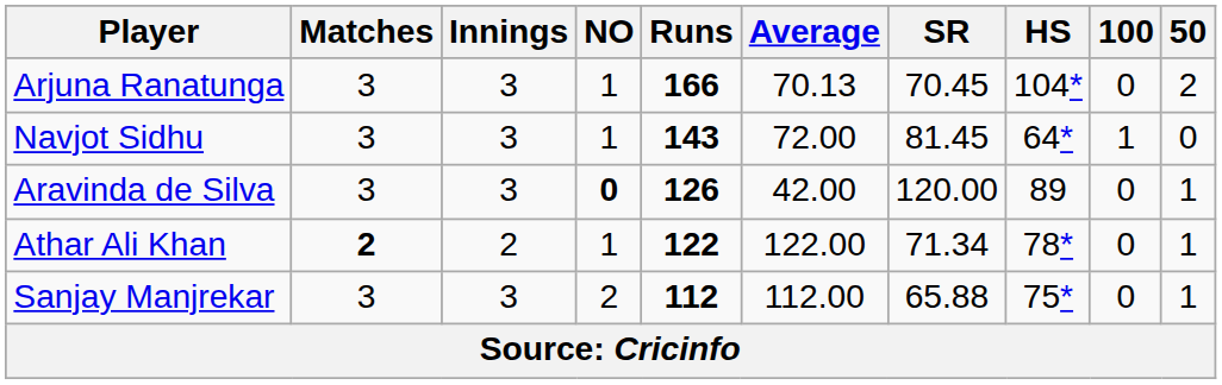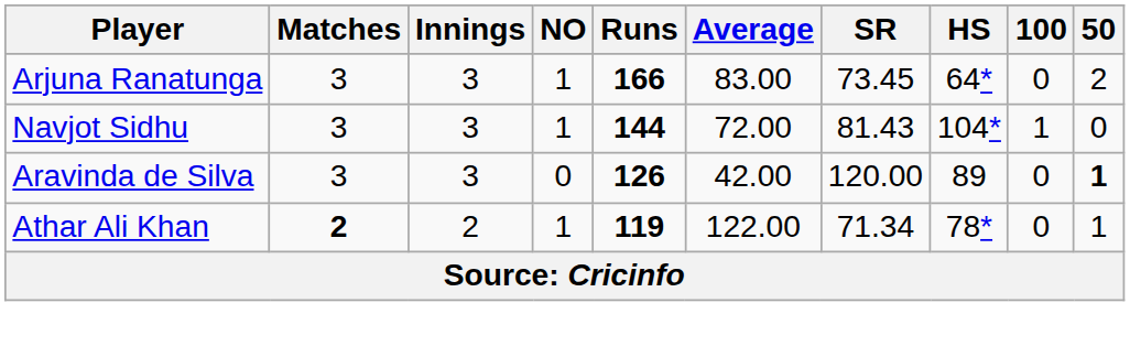 <table class="wikitable" style="text-align: center;">
 <tr>
 <th>Player</th>
 <th>Matches</th>
 <th>Innings</th>
 <th>NO</th>
 <th>Runs</th>
 <th><a href='#'>Average</a></th>
 <th>SR</th>
 <th>HS</th>
 <th>100</th>
 <th>50</th>
 </tr>
 <tr>
 <td style="text-align:left"> <a href='#'>Arjuna Ranatunga</a></td>
 <td>3</td>
 <td>3</td>
 <td>1</td>
 <td><strong>166</strong></td>
-<td>70.13</td>
-<td>70.45</td>
-<td>104<a href='#'>*</a></td>
+<td>83.00</td>
+<td>73.45</td>
+<td>64<a href='#'>*</a></td>
 <td>0</td>
 <td>2</td>
 </tr>
 <tr>
 <td style="text-align:left"> <a href='#'>Navjot Sidhu</a></td>
 <td>3</td>
 <td>3</td>
 <td>1</td>
-<td><strong>143</strong></td>
+<td><strong>144</strong></td>
 <td>72.00</td>
-<td>81.45</td>
-<td>64<a href='#'>*</a></td>
+<td>81.43</td>
+<td>104<a href='#'>*</a></td>
 <td>1</td>
 <td>0</td>
 </tr>
 <tr>
 <td style="text-align:left">  <a href='#'>Aravinda de Silva</a></td>
 <td>3</td>
 <td>3</td>
-<td><strong>0</strong></td>
+<td>0</td>
 <td><strong>126</strong></td>
 <td>42.00</td>
 <td>120.00</td>
 <td>89</td>
 <td>0</td>
-<td>1</td>
+<td><strong>1</strong></td>
 </tr>
 <tr>
 <td style="text-align:left"> <a href='#'>Athar Ali Khan</a></td>
 <td><strong>2</strong></td>
 <td>2</td>
 <td>1</td>
-<td><strong>122</strong></td>
+<td><strong>119</strong></td>
 <td>122.00</td>
 <td>71.34</td>
 <td>78<a href='#'>*</a></td>
 <td>0</td>
 <td>1</td>
 </tr>
 <tr>
-<td style="text-align:left"> <a href='#'>Sanjay Manjrekar</a></td>
-<td>3</td>
-<td>3</td>
-<td>2</td>
-<td><strong>112</strong></td>
-<td>112.00</td>
-<td>65.88</td>
-<td>75<a href='#'>*</a></td>
-<td>0</td>
-<td>1</td>
-</tr>
-<tr>
 <th colspan="10">Source: <em>Cricinfo</em></th>
 </tr>
 </table>
